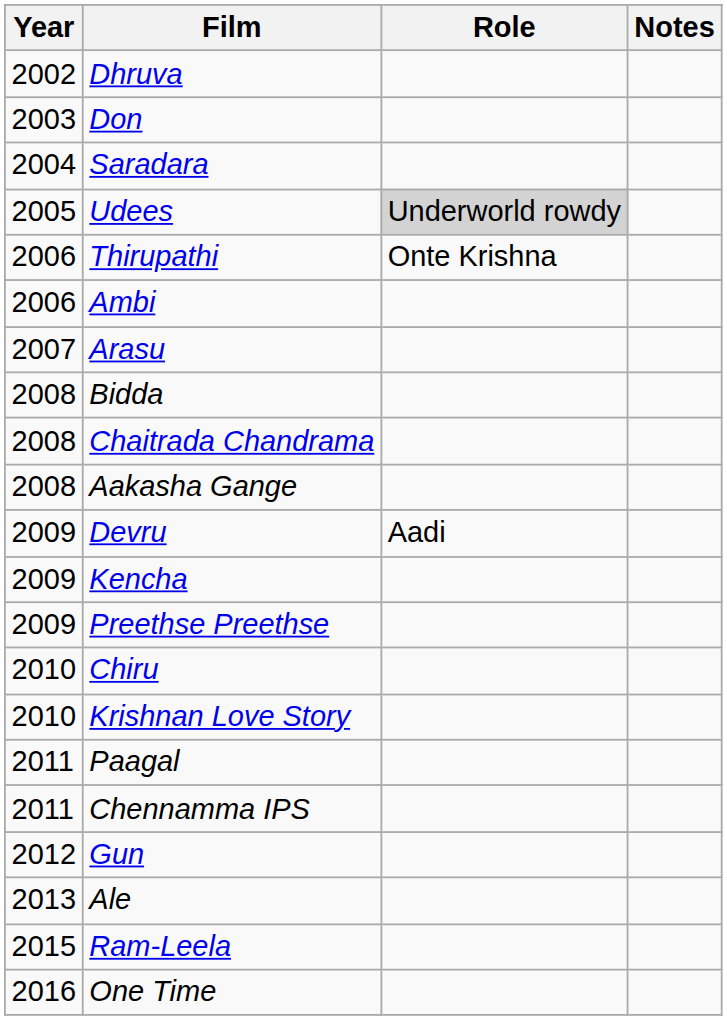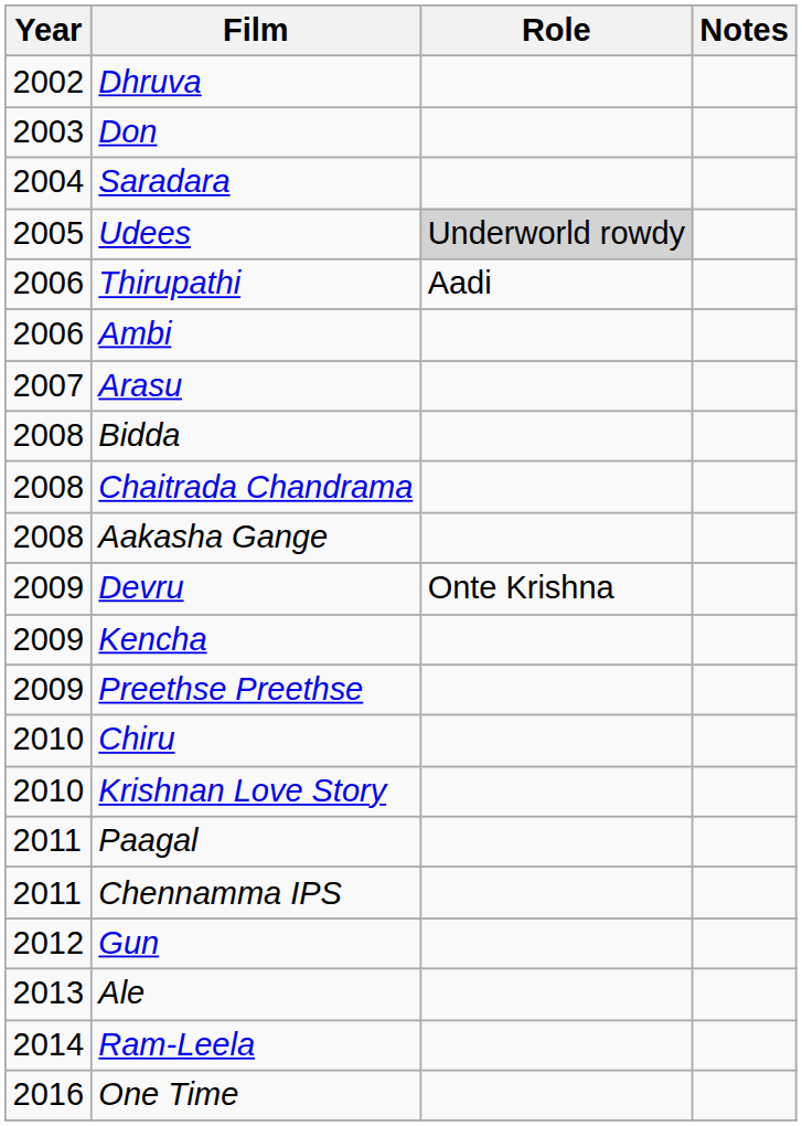 <table class="wikitable sortable">
 <tr>
 <th>Year</th>
 <th>Film</th>
 <th>Role</th>
 <th class="unsortable">Notes</th>
 </tr>
 <tr>
 <td>2002</td>
 <td><em><a href='#'>Dhruva</a></em></td>
 <td></td>
 <td></td>
 </tr>
 <tr>
 <td>2003</td>
 <td><em><a href='#'>Don</a></em></td>
 <td></td>
 <td></td>
 </tr>
 <tr>
 <td>2004</td>
 <td><em><a href='#'>Saradara</a></em></td>
 <td></td>
 <td></td>
 </tr>
 <tr>
 <td>2005</td>
 <td><em><a href='#'>Udees</a></em></td>
 <td style="background: lightgrey;">Underworld rowdy</td>
 <td></td>
 </tr>
 <tr>
 <td>2006</td>
 <td><em><a href='#'>Thirupathi</a></em></td>
-<td>Onte Krishna</td>
+<td>Aadi</td>
 <td></td>
 </tr>
 <tr>
 <td>2006</td>
 <td><em><a href='#'>Ambi</a></em></td>
 <td></td>
 <td></td>
 </tr>
 <tr>
 <td>2007</td>
 <td><em><a href='#'>Arasu</a></em></td>
 <td></td>
 <td></td>
 </tr>
 <tr>
 <td>2008</td>
 <td><em>Bidda</em></td>
 <td></td>
 <td></td>
 </tr>
 <tr>
 <td>2008</td>
 <td><em><a href='#'>Chaitrada Chandrama</a></em></td>
 <td></td>
 <td></td>
 </tr>
 <tr>
 <td>2008</td>
 <td><em>Aakasha Gange</em></td>
 <td></td>
 <td></td>
 </tr>
 <tr>
 <td>2009</td>
 <td><em><a href='#'>Devru</a></em></td>
-<td>Aadi</td>
+<td>Onte Krishna</td>
 <td></td>
 </tr>
 <tr>
 <td>2009</td>
 <td><em><a href='#'>Kencha</a></em></td>
 <td></td>
 <td></td>
 </tr>
 <tr>
 <td>2009</td>
 <td><em><a href='#'>Preethse Preethse</a></em></td>
 <td></td>
 <td></td>
 </tr>
 <tr>
 <td>2010</td>
 <td><em><a href='#'>Chiru</a></em></td>
 <td></td>
 <td></td>
 </tr>
 <tr>
 <td>2010</td>
 <td><em><a href='#'>Krishnan Love Story</a></em></td>
 <td></td>
 <td></td>
 </tr>
 <tr>
 <td>2011</td>
 <td><em>Paagal</em></td>
 <td></td>
 <td></td>
 </tr>
 <tr>
 <td>2011</td>
 <td><em>Chennamma IPS</em></td>
 <td></td>
 <td></td>
 </tr>
 <tr>
 <td>2012</td>
 <td><em><a href='#'>Gun</a></em></td>
 <td></td>
 <td></td>
 </tr>
 <tr>
 <td>2013</td>
 <td><em>Ale</em></td>
 <td></td>
 <td></td>
 </tr>
 <tr>
-<td>2015</td>
+<td>2014</td>
 <td><em><a href='#'>Ram-Leela</a></em></td>
 <td></td>
 <td></td>
 </tr>
 <tr>
 <td>2016</td>
 <td><em>One Time</em></td>
 <td></td>
 <td></td>
 </tr>
 </table>
